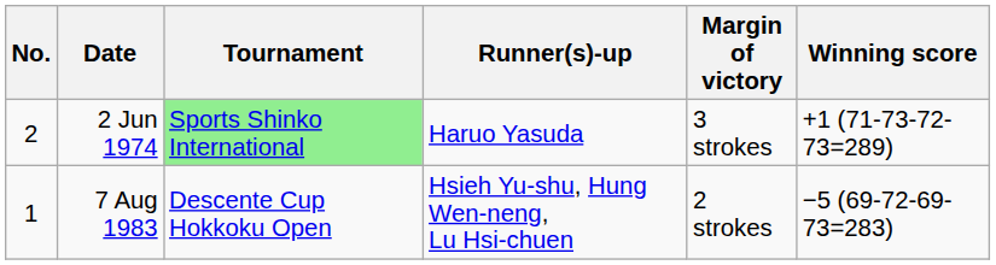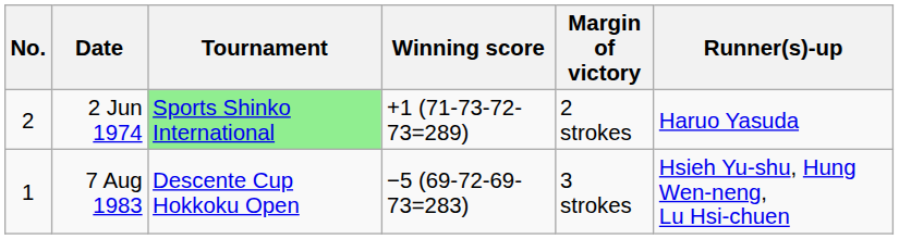 <table class="wikitable" style="font-size:95%;">
 <tr>
 <th>No.</th>
 <th>Date</th>
 <th>Tournament</th>
+<th>Winning score</th>
+<th>Margin of<br>victory</th>
 <th>Runner(s)-up</th>
-<th>Margin of<br>victory</th>
-<th>Winning score</th>
 </tr>
 <tr>
 <td align=center>2</td>
 <td align=right>2 Jun <a href='#'>1974</a></td>
 <td style="background: lightgreen;"><a href='#'>Sports Shinko International</a></td>
+<td>+1 (71-73-72-73=289)</td>
+<td>2 strokes</td>
 <td> <a href='#'>Haruo Yasuda</a></td>
-<td>3 strokes</td>
-<td>+1 (71-73-72-73=289)</td>
 </tr>
 <tr>
 <td align=center>1</td>
 <td align=right>7 Aug <a href='#'>1983</a></td>
 <td><a href='#'>Descente Cup Hokkoku Open</a></td>
+<td>−5 (69-72-69-73=283)</td>
+<td>3 strokes</td>
 <td> <a href='#'>Hsieh Yu-shu</a>,  <a href='#'>Hung Wen-neng</a>,<br> <a href='#'>Lu Hsi-chuen</a></td>
-<td>2 strokes</td>
-<td>−5 (69-72-69-73=283)</td>
 </tr>
 </table>
